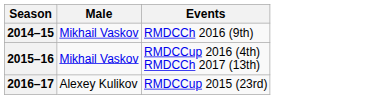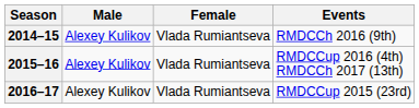 <table class="wikitable">
 <tr>
 <th scope="col">Season</th>
 <th scope="col">Male</th>
+<th scope="col">Female</th>
 <th scope="col">Events</th>
 </tr>
 <tr>
 <th scope="row">2014–15</th>
-<td><a href='#'>Mikhail Vaskov</a></td>
+<td><a href='#'>Alexey Kulikov</a></td>
+<td>Vlada Rumiantseva</td>
 <td><a href='#'>RMDCCh</a> 2016 (9th)</td>
 </tr>
 <tr>
 <th scope="row">2015–16</th>
-<td><a href='#'>Mikhail Vaskov</a></td>
+<td><a href='#'>Alexey Kulikov</a></td>
+<td>Vlada Rumiantseva</td>
 <td><a href='#'>RMDCCup</a> 2016 (4th)<br><a href='#'>RMDCCh</a> 2017 (13th)</td>
 </tr>
 <tr>
 <th scope="row">2016–17</th>
 <td>Alexey Kulikov</td>
+<td>Vlada Rumiantseva</td>
 <td><a href='#'>RMDCCup</a> 2015 (23rd)</td>
 </tr>
 </table>
